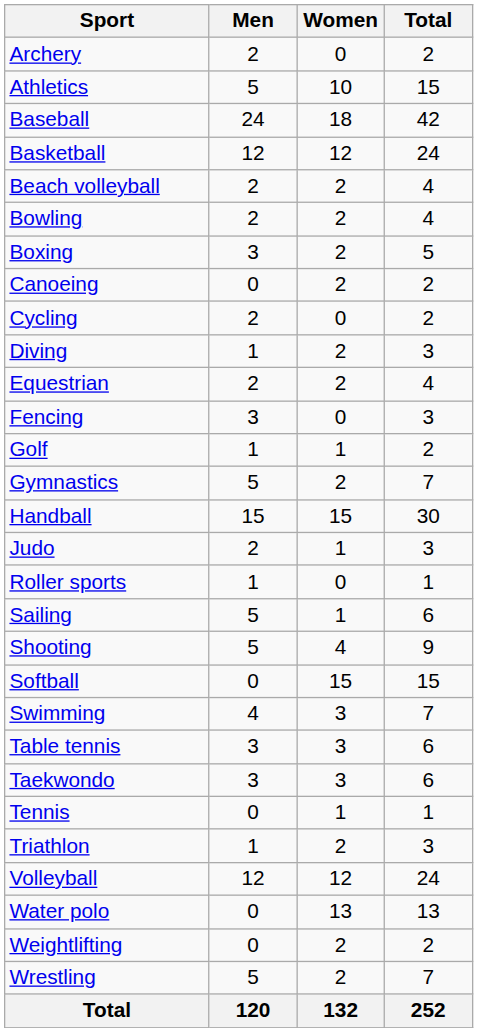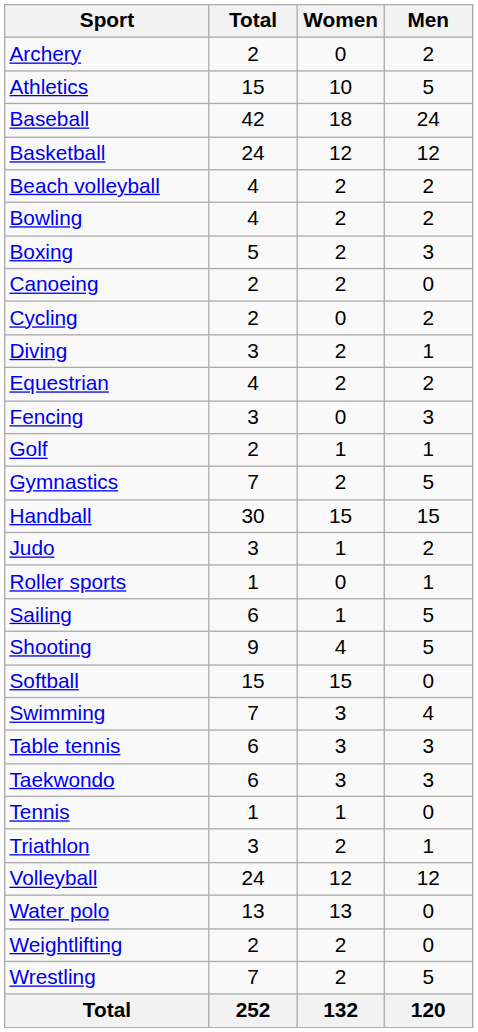 <table class="wikitable sortable" style="text-align:center">
 <tr>
 <th width=150>Sport</th>
+<th width=60>Total</th>
+<th width=60>Women</th>
 <th width=60>Men</th>
-<th width=60>Women</th>
-<th width=60>Total</th>
 </tr>
 <tr>
 <td align=left><a href='#'>Archery</a></td>
 <td>2</td>
 <td>0</td>
 <td>2</td>
 </tr>
 <tr>
 <td align=left><a href='#'>Athletics</a></td>
+<td>15</td>
+<td>10</td>
 <td>5</td>
-<td>10</td>
-<td>15</td>
 </tr>
 <tr>
 <td align=left><a href='#'>Baseball</a></td>
+<td>42</td>
+<td>18</td>
 <td>24</td>
-<td>18</td>
-<td>42</td>
 </tr>
 <tr>
 <td align=left><a href='#'>Basketball</a></td>
+<td>24</td>
 <td>12</td>
 <td>12</td>
-<td>24</td>
 </tr>
 <tr>
 <td align=left><a href='#'>Beach volleyball</a></td>
+<td>4</td>
 <td>2</td>
 <td>2</td>
-<td>4</td>
 </tr>
 <tr>
 <td align=left><a href='#'>Bowling</a></td>
+<td>4</td>
 <td>2</td>
 <td>2</td>
-<td>4</td>
 </tr>
 <tr>
 <td align=left><a href='#'>Boxing</a></td>
+<td>5</td>
+<td>2</td>
 <td>3</td>
-<td>2</td>
-<td>5</td>
 </tr>
 <tr>
 <td align=left><a href='#'>Canoeing</a></td>
-<td>0</td>
 <td>2</td>
 <td>2</td>
+<td>0</td>
 </tr>
 <tr>
 <td align=left><a href='#'>Cycling</a></td>
 <td>2</td>
 <td>0</td>
 <td>2</td>
 </tr>
 <tr>
 <td align=left><a href='#'>Diving</a></td>
+<td>3</td>
+<td>2</td>
 <td>1</td>
-<td>2</td>
-<td>3</td>
 </tr>
 <tr>
 <td align=left><a href='#'>Equestrian</a></td>
+<td>4</td>
 <td>2</td>
 <td>2</td>
-<td>4</td>
 </tr>
 <tr>
 <td align=left><a href='#'>Fencing</a></td>
 <td>3</td>
 <td>0</td>
 <td>3</td>
 </tr>
 <tr>
 <td align=left><a href='#'>Golf</a></td>
+<td>2</td>
 <td>1</td>
 <td>1</td>
-<td>2</td>
 </tr>
 <tr>
 <td align=left><a href='#'>Gymnastics</a></td>
+<td>7</td>
+<td>2</td>
 <td>5</td>
-<td>2</td>
-<td>7</td>
 </tr>
 <tr>
 <td align=left><a href='#'>Handball</a></td>
+<td>30</td>
 <td>15</td>
 <td>15</td>
-<td>30</td>
 </tr>
 <tr>
 <td align=left><a href='#'>Judo</a></td>
+<td>3</td>
+<td>1</td>
 <td>2</td>
-<td>1</td>
-<td>3</td>
 </tr>
 <tr>
 <td align=left><a href='#'>Roller sports</a></td>
 <td>1</td>
 <td>0</td>
 <td>1</td>
 </tr>
 <tr>
 <td align=left><a href='#'>Sailing</a></td>
+<td>6</td>
+<td>1</td>
 <td>5</td>
-<td>1</td>
-<td>6</td>
 </tr>
 <tr>
 <td align=left><a href='#'>Shooting</a></td>
+<td>9</td>
+<td>4</td>
 <td>5</td>
-<td>4</td>
-<td>9</td>
 </tr>
 <tr>
 <td align=left><a href='#'>Softball</a></td>
-<td>0</td>
 <td>15</td>
 <td>15</td>
+<td>0</td>
 </tr>
 <tr>
 <td align=left><a href='#'>Swimming</a></td>
+<td>7</td>
+<td>3</td>
 <td>4</td>
-<td>3</td>
-<td>7</td>
 </tr>
 <tr>
 <td align=left><a href='#'>Table tennis</a></td>
+<td>6</td>
 <td>3</td>
 <td>3</td>
-<td>6</td>
 </tr>
 <tr>
 <td align=left><a href='#'>Taekwondo</a></td>
+<td>6</td>
 <td>3</td>
 <td>3</td>
-<td>6</td>
 </tr>
 <tr>
 <td align=left><a href='#'>Tennis</a></td>
+<td>1</td>
+<td>1</td>
 <td>0</td>
-<td>1</td>
+</tr>
+<tr>
+<td align=left><a href='#'>Triathlon</a></td>
+<td>3</td>
+<td>2</td>
 <td>1</td>
 </tr>
 <tr>
-<td align=left><a href='#'>Triathlon</a></td>
-<td>1</td>
-<td>2</td>
-<td>3</td>
-</tr>
-<tr>
 <td align=left><a href='#'>Volleyball</a></td>
+<td>24</td>
 <td>12</td>
 <td>12</td>
-<td>24</td>
 </tr>
 <tr>
 <td align=left><a href='#'>Water polo</a></td>
-<td>0</td>
 <td>13</td>
 <td>13</td>
+<td>0</td>
 </tr>
 <tr>
 <td align=left><a href='#'>Weightlifting</a></td>
-<td>0</td>
 <td>2</td>
 <td>2</td>
+<td>0</td>
 </tr>
 <tr>
 <td align=left><a href='#'>Wrestling</a></td>
+<td>7</td>
+<td>2</td>
 <td>5</td>
-<td>2</td>
-<td>7</td>
 </tr>
 <tr>
 <th>Total</th>
+<th>252</th>
+<th>132</th>
 <th>120</th>
-<th>132</th>
-<th>252</th>
 </tr>
 </table>
